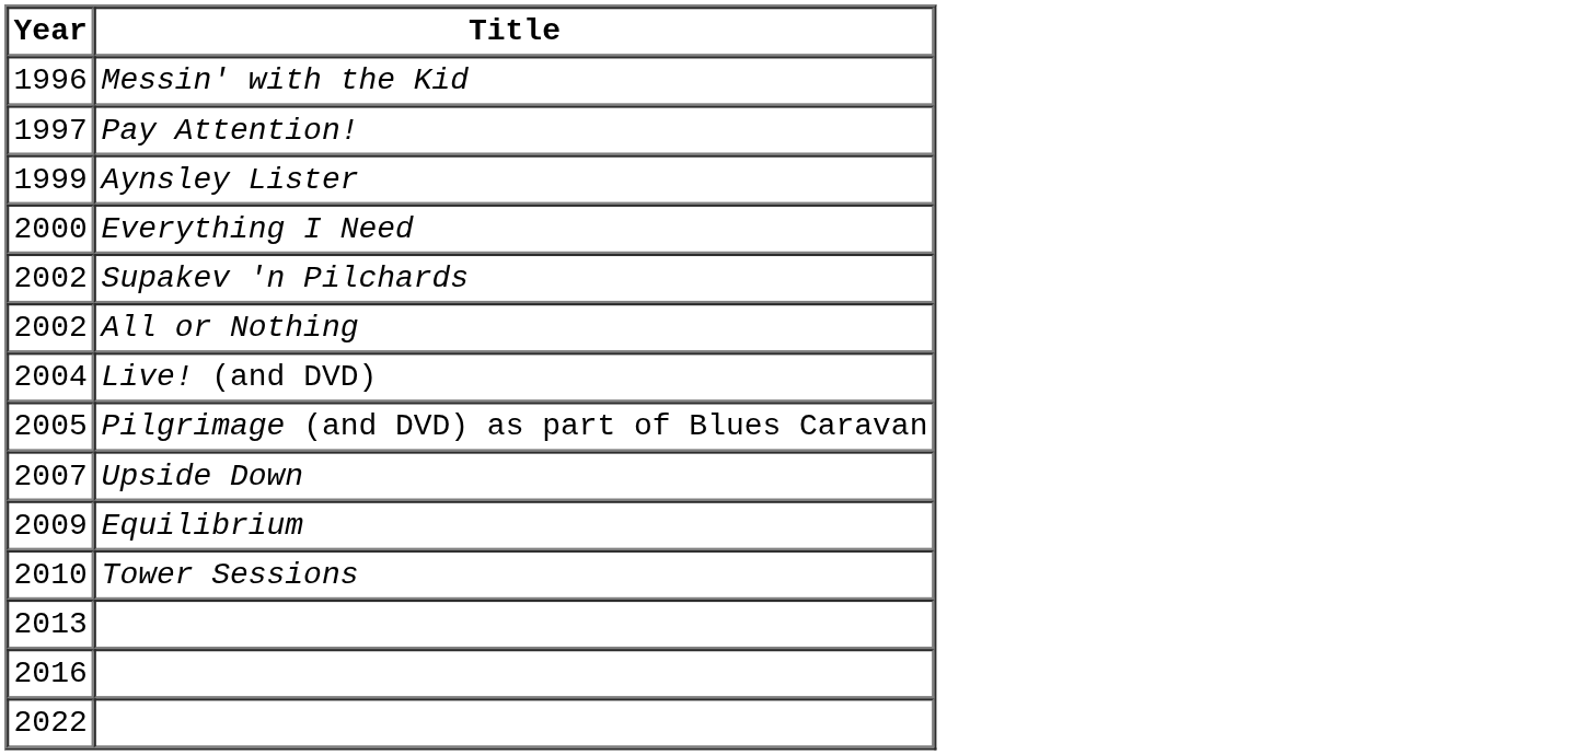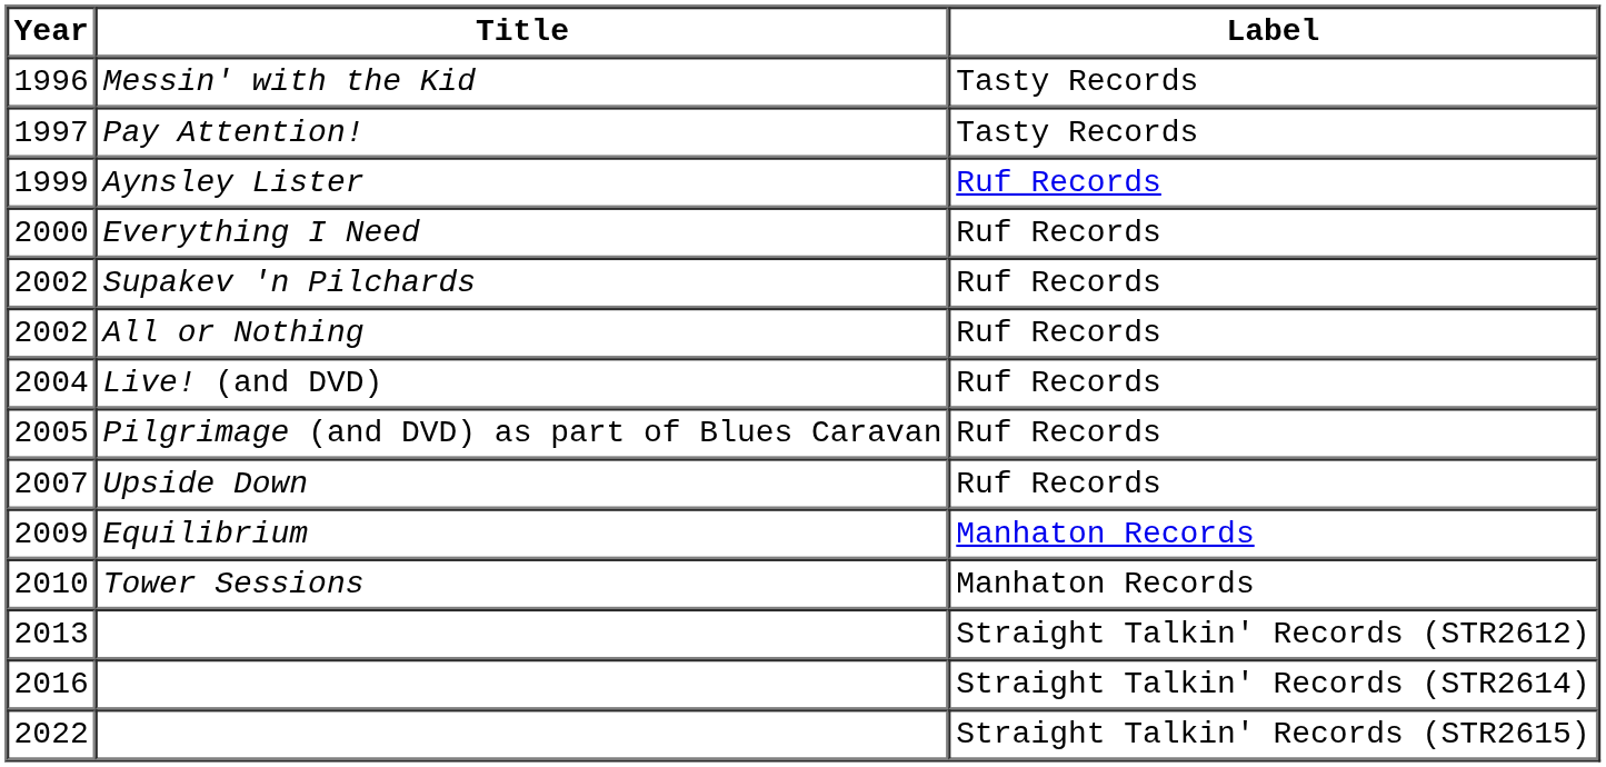 <table border=1 cellpadding=2 cellspacing=0>
 <tr>
 <th>Year</th>
 <th>Title</th>
+<th>Label</th>
 </tr>
 <tr>
 <td>1996</td>
 <td><em>Messin' with the Kid</em></td>
+<td>Tasty Records</td>
 </tr>
 <tr>
 <td>1997</td>
 <td><em>Pay Attention!</em></td>
+<td>Tasty Records</td>
 </tr>
 <tr>
 <td>1999</td>
 <td><em>Aynsley Lister</em></td>
+<td><a href='#'>Ruf Records</a></td>
 </tr>
 <tr>
 <td>2000</td>
 <td><em>Everything I Need</em></td>
+<td>Ruf Records</td>
 </tr>
 <tr>
 <td>2002</td>
 <td><em>Supakev 'n Pilchards</em></td>
+<td>Ruf Records</td>
 </tr>
 <tr>
 <td>2002</td>
 <td><em>All or Nothing</em></td>
+<td>Ruf Records</td>
 </tr>
 <tr>
 <td>2004</td>
 <td><em>Live!</em> (and DVD)</td>
+<td>Ruf Records</td>
 </tr>
 <tr>
 <td>2005</td>
 <td><em>Pilgrimage</em> (and DVD) as part of Blues Caravan</td>
+<td>Ruf Records</td>
 </tr>
 <tr>
 <td>2007</td>
 <td><em>Upside Down</em></td>
+<td>Ruf Records</td>
 </tr>
 <tr>
 <td>2009</td>
 <td><em>Equilibrium</em></td>
+<td><a href='#'>Manhaton Records</a></td>
 </tr>
 <tr>
 <td>2010</td>
 <td><em>Tower Sessions</em></td>
+<td>Manhaton Records</td>
 </tr>
 <tr>
 <td>2013</td>
 <td><em></em></td>
+<td>Straight Talkin' Records (STR2612)</td>
 </tr>
 <tr>
 <td>2016</td>
 <td><em></em></td>
+<td>Straight Talkin' Records (STR2614)</td>
 </tr>
 <tr>
 <td>2022</td>
 <td><em></em></td>
+<td>Straight Talkin' Records (STR2615)</td>
 </tr>
 </table>
